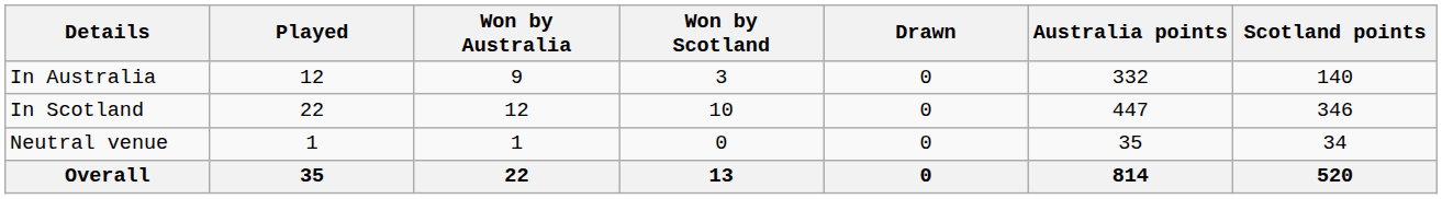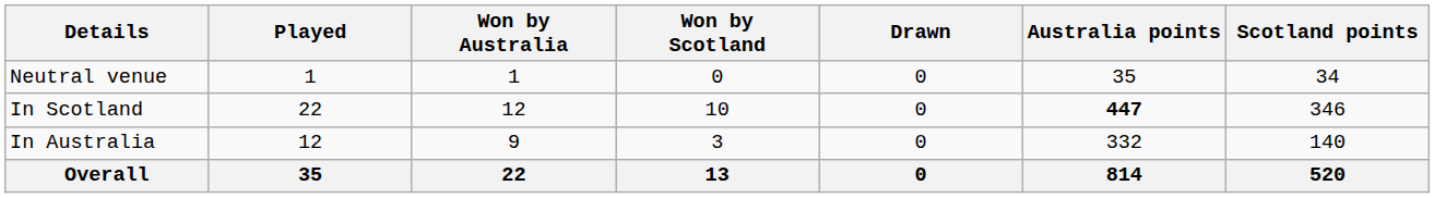 <table class="wikitable sortable">
 <tr>
 <th width="125">Details</th>
 <th width="125">Played</th>
 <th width="125">Won by<br>Australia</th>
 <th width="125">Won by<br>Scotland</th>
 <th width="125">Drawn</th>
 <th width="125">Australia points</th>
 <th width="125">Scotland points</th>
 </tr>
 <tr>
+<td>Neutral venue</td>
+<td align=center>1</td>
+<td align=center>1</td>
+<td align=center>0</td>
+<td align=center>0</td>
+<td align=center>35</td>
+<td align=center>34</td>
+</tr>
+<tr>
+<td>In Scotland</td>
+<td align=center>22</td>
+<td align=center>12</td>
+<td align=center>10</td>
+<td align=center>0</td>
+<td align=center><strong>447</strong></td>
+<td align=center>346</td>
+</tr>
+<tr>
 <td>In Australia</td>
 <td align=center>12</td>
 <td align=center>9</td>
 <td align=center>3</td>
 <td align=center>0</td>
 <td align=center>332</td>
 <td align=center>140</td>
-</tr>
-<tr>
-<td>In Scotland</td>
-<td align=center>22</td>
-<td align=center>12</td>
-<td align=center>10</td>
-<td align=center>0</td>
-<td align=center>447</td>
-<td align=center>346</td>
-</tr>
-<tr>
-<td>Neutral venue</td>
-<td align=center>1</td>
-<td align=center>1</td>
-<td align=center>0</td>
-<td align=center>0</td>
-<td align=center>35</td>
-<td align=center>34</td>
 </tr>
 <tr>
 <th align=center><strong>Overall</strong></th>
 <th align=center><strong>35</strong></th>
 <th align=center><strong>22</strong></th>
 <th align=center><strong>13</strong></th>
 <th align=center><strong>0</strong></th>
 <th align=center><strong>814</strong></th>
 <th align=center><strong>520</strong></th>
 </tr>
 </table>
